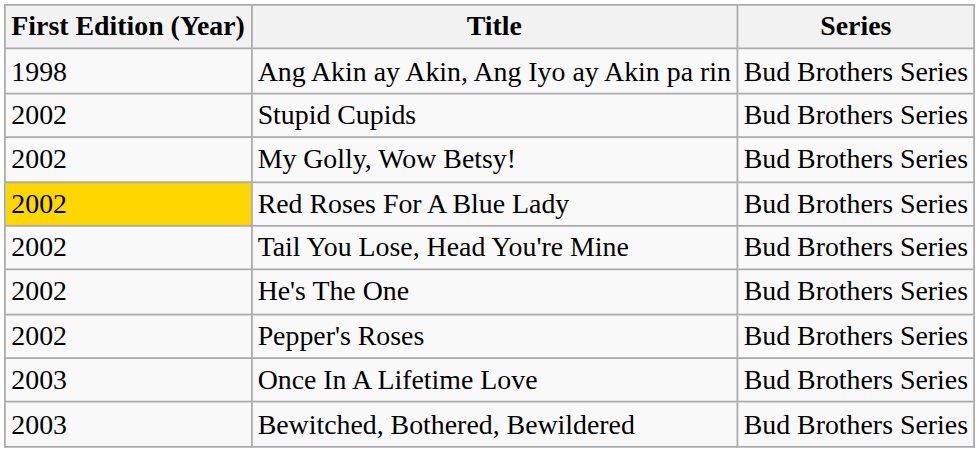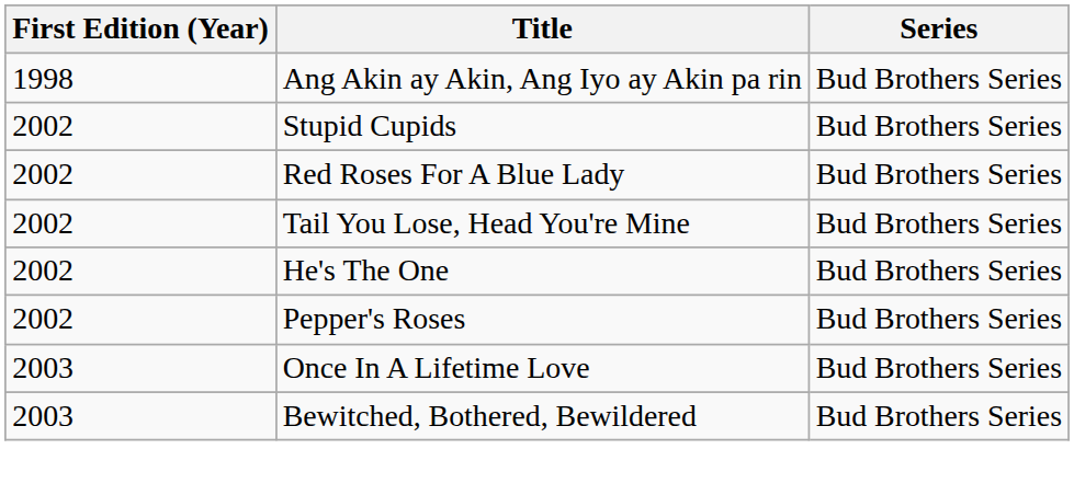 <table class="wikitable sortable">
 <tr>
 <th>First Edition (Year)</th>
 <th>Title</th>
 <th>Series</th>
 </tr>
 <tr>
 <td>1998</td>
 <td>Ang Akin ay Akin, Ang Iyo ay Akin pa rin</td>
 <td>Bud Brothers Series</td>
 </tr>
 <tr>
 <td>2002</td>
 <td>Stupid Cupids</td>
 <td>Bud Brothers Series</td>
 </tr>
 <tr>
 <td>2002</td>
-<td>My Golly, Wow Betsy!</td>
-<td>Bud Brothers Series</td>
-</tr>
-<tr>
-<td style="background: gold;">2002</td>
 <td>Red Roses For A Blue Lady</td>
 <td>Bud Brothers Series</td>
 </tr>
 <tr>
 <td>2002</td>
 <td>Tail You Lose, Head You're Mine</td>
 <td>Bud Brothers Series</td>
 </tr>
 <tr>
 <td>2002</td>
 <td>He's The One</td>
 <td>Bud Brothers Series</td>
 </tr>
 <tr>
 <td>2002</td>
 <td>Pepper's Roses</td>
 <td>Bud Brothers Series</td>
 </tr>
 <tr>
 <td>2003</td>
 <td>Once In A Lifetime Love</td>
 <td>Bud Brothers Series</td>
 </tr>
 <tr>
 <td>2003</td>
 <td>Bewitched, Bothered, Bewildered</td>
 <td>Bud Brothers Series</td>
 </tr>
 </table>
